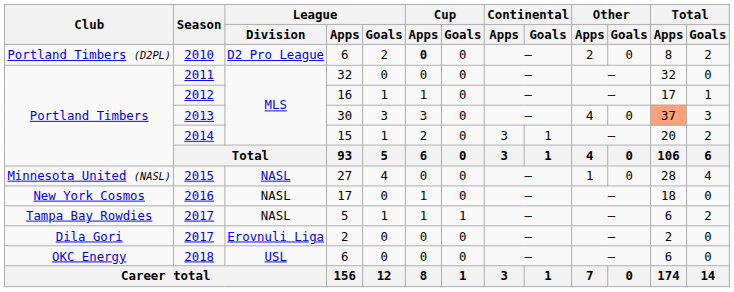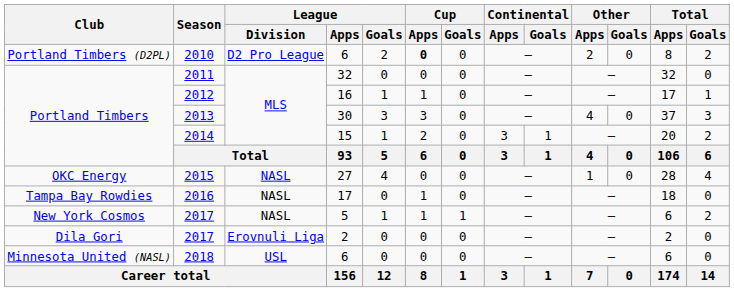 <table class="wikitable" style="text-align: center;">
 <tr>
 <th rowspan=2>Club</th>
 <th rowspan=2>Season</th>
 <th colspan=3>League</th>
 <th colspan=2>Cup</th>
 <th colspan=2>Continental</th>
 <th colspan=2>Other</th>
 <th colspan=2>Total</th>
 </tr>
 <tr>
 <th>Division</th>
 <th>Apps</th>
 <th>Goals</th>
 <th>Apps</th>
 <th>Goals</th>
 <th>Apps</th>
 <th>Goals</th>
 <th>Apps</th>
 <th>Goals</th>
 <th>Apps</th>
 <th>Goals</th>
 </tr>
 <tr>
 <td><a href='#'>Portland Timbers</a> <small><em>(D2PL)</em></small></td>
 <td><a href='#'>2010</a></td>
 <td><a href='#'>D2 Pro League</a></td>
 <td>6</td>
 <td>2</td>
 <td><strong>0</strong></td>
 <td>0</td>
 <td colspan=2>–</td>
 <td>2</td>
 <td>0</td>
 <td>8</td>
 <td>2</td>
 </tr>
 <tr>
 <td rowspan=5><a href='#'>Portland Timbers</a></td>
 <td><a href='#'>2011</a></td>
 <td rowspan=4><a href='#'>MLS</a></td>
 <td>32</td>
 <td>0</td>
 <td>0</td>
 <td>0</td>
 <td colspan=2>–</td>
 <td colspan=2>–</td>
 <td>32</td>
 <td>0</td>
 </tr>
 <tr>
 <td><a href='#'>2012</a></td>
 <td>16</td>
 <td>1</td>
 <td>1</td>
 <td>0</td>
 <td colspan=2>–</td>
 <td colspan=2>–</td>
 <td>17</td>
 <td>1</td>
 </tr>
 <tr>
 <td><a href='#'>2013</a></td>
 <td>30</td>
 <td>3</td>
 <td>3</td>
 <td>0</td>
 <td colspan=2>–</td>
 <td>4</td>
 <td>0</td>
-<td style="background: lightsalmon;">37</td>
+<td>37</td>
 <td>3</td>
 </tr>
 <tr>
 <td><a href='#'>2014</a></td>
 <td>15</td>
 <td>1</td>
 <td>2</td>
 <td>0</td>
 <td>3</td>
 <td>1</td>
 <td colspan=2>–</td>
 <td>20</td>
 <td>2</td>
 </tr>
 <tr>
 <th colspan=2>Total</th>
 <th>93</th>
 <th>5</th>
 <th>6</th>
 <th>0</th>
 <th>3</th>
 <th>1</th>
 <th>4</th>
 <th>0</th>
 <th>106</th>
 <th>6</th>
 </tr>
 <tr>
-<td><a href='#'>Minnesota United</a> <small><em>(NASL)</em></small></td>
+<td><a href='#'>OKC Energy</a></td>
 <td><a href='#'>2015</a></td>
 <td><a href='#'>NASL</a></td>
 <td>27</td>
 <td>4</td>
 <td>0</td>
 <td>0</td>
 <td colspan=2>–</td>
 <td>1</td>
 <td>0</td>
 <td>28</td>
 <td>4</td>
 </tr>
 <tr>
-<td><a href='#'>New York Cosmos</a></td>
+<td><a href='#'>Tampa Bay Rowdies</a></td>
 <td><a href='#'>2016</a></td>
 <td>NASL</td>
 <td>17</td>
 <td>0</td>
 <td>1</td>
 <td>0</td>
 <td colspan=2>–</td>
 <td colspan=2>–</td>
 <td>18</td>
 <td>0</td>
 </tr>
 <tr>
-<td><a href='#'>Tampa Bay Rowdies</a></td>
+<td><a href='#'>New York Cosmos</a></td>
 <td><a href='#'>2017</a></td>
 <td>NASL</td>
 <td>5</td>
 <td>1</td>
 <td>1</td>
 <td>1</td>
 <td colspan=2>–</td>
 <td colspan=2>–</td>
 <td>6</td>
 <td>2</td>
 </tr>
 <tr>
 <td><a href='#'>Dila Gori</a></td>
 <td><a href='#'>2017</a></td>
 <td><a href='#'>Erovnuli Liga</a></td>
 <td>2</td>
 <td>0</td>
 <td>0</td>
 <td>0</td>
 <td colspan=2>–</td>
 <td colspan=2>–</td>
 <td>2</td>
 <td>0</td>
 </tr>
 <tr>
-<td><a href='#'>OKC Energy</a></td>
+<td><a href='#'>Minnesota United</a> <small><em>(NASL)</em></small></td>
 <td><a href='#'>2018</a></td>
 <td><a href='#'>USL</a></td>
 <td>6</td>
 <td>0</td>
 <td>0</td>
 <td>0</td>
 <td colspan=2>–</td>
 <td colspan=2>–</td>
 <td>6</td>
 <td>0</td>
 </tr>
 <tr>
 <th colspan=3>Career total</th>
 <th>156</th>
 <th>12</th>
 <th>8</th>
 <th>1</th>
 <th>3</th>
 <th>1</th>
 <th>7</th>
 <th>0</th>
 <th>174</th>
 <th>14</th>
 </tr>
 </table>
